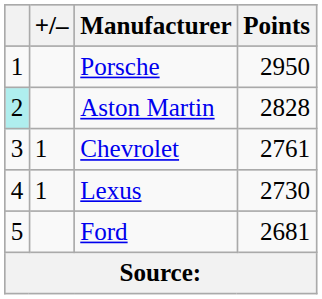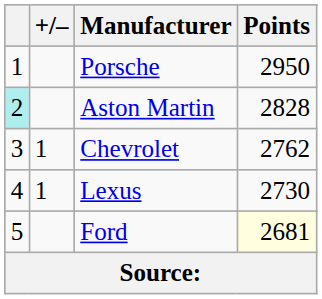 <table class="wikitable" style="font-size: 95%;">
 <tr>
 <th scope="col"></th>
 <th scope="col">+/–</th>
 <th scope="col">Manufacturer</th>
 <th scope="col">Points</th>
 </tr>
 <tr>
 <td align=center>1</td>
 <td align="left"></td>
 <td> <a href='#'>Porsche</a></td>
 <td align=right>2950</td>
 </tr>
 <tr>
 <td align=center style="background: paleturquoise;">2</td>
 <td align="left"></td>
 <td> <a href='#'>Aston Martin</a></td>
 <td align=right>2828</td>
 </tr>
 <tr>
 <td align=center>3</td>
 <td align="left"> 1</td>
 <td> <a href='#'>Chevrolet</a></td>
-<td align=right>2761</td>
+<td align=right>2762</td>
 </tr>
 <tr>
 <td align=center>4</td>
 <td align="left"> 1</td>
 <td> <a href='#'>Lexus</a></td>
 <td align=right>2730</td>
 </tr>
 <tr>
 <td align=center>5</td>
 <td align="left"></td>
 <td> <a href='#'>Ford</a></td>
-<td align=right>2681</td>
+<td align=right style="background: lightyellow;">2681</td>
 </tr>
 <tr>
 <th colspan=5>Source:</th>
 </tr>
 </table>
